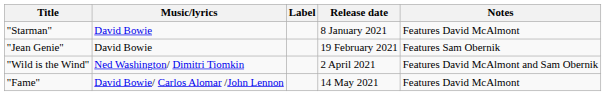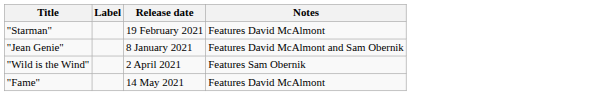 <table class="wikitable">
 <tr>
 <th>Title</th>
-<th>Music/lyrics</th>
 <th>Label</th>
 <th>Release date</th>
 <th>Notes</th>
 </tr>
 <tr>
 <td>"Starman"</td>
-<td><a href='#'>David Bowie</a></td>
 <td></td>
-<td>8 January 2021</td>
+<td>19 February 2021</td>
 <td>Features David McAlmont</td>
 </tr>
 <tr>
 <td>"Jean Genie"</td>
-<td>David Bowie</td>
 <td></td>
-<td>19 February 2021</td>
+<td>8 January 2021</td>
+<td>Features David McAlmont and Sam Obernik</td>
+</tr>
+<tr>
+<td>"Wild is the Wind"</td>
+<td></td>
+<td>2 April 2021</td>
 <td>Features  Sam Obernik</td>
 </tr>
 <tr>
-<td>"Wild is the Wind"</td>
-<td><a href='#'>Ned Washington</a>/	<a href='#'>Dimitri Tiomkin</a></td>
-<td></td>
-<td>2 April 2021</td>
-<td>Features David McAlmont and Sam Obernik</td>
-</tr>
-<tr>
 <td>"Fame"</td>
-<td><a href='#'>David Bowie</a>/ <a href='#'>Carlos Alomar</a> /<a href='#'>John Lennon</a></td>
 <td></td>
 <td>14 May 2021</td>
 <td>Features David McAlmont</td>
 </tr>
 </table>
